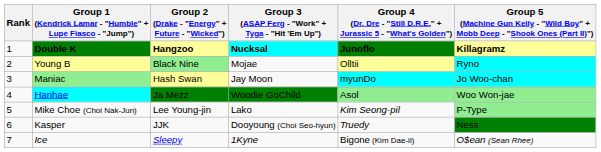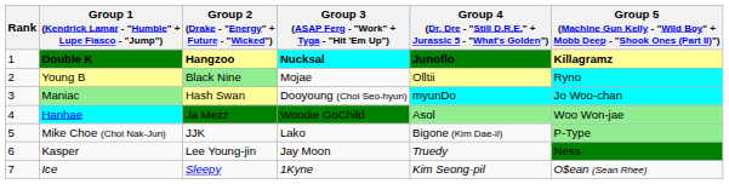 <table class="wikitable">
 <tr>
 <th>Rank</th>
 <th>Group 1 <br><small>(<a href='#'>Kendrick Lamar</a> - "<a href='#'>Humble</a>" + <br> <a href='#'>Lupe Fiasco</a> - "Jump")</small></th>
 <th>Group 2 <br><small>(<a href='#'>Drake</a> - "<a href='#'>Energy</a>" + <br> <a href='#'>Future</a> - "<a href='#'>Wicked</a>")</small></th>
 <th>Group 3 <br><small>(<a href='#'>ASAP Ferg</a> - "Work" + <br> <a href='#'>Tyga</a> - "Hit 'Em Up")</small></th>
 <th>Group 4 <br><small>(<a href='#'>Dr. Dre</a> - "<a href='#'>Still D.R.E.</a>" + <br> <a href='#'>Jurassic 5</a> - "<a href='#'>What's Golden</a>")</small></th>
 <th>Group 5 <br><small>(<a href='#'>Machine Gun Kelly</a> - "<a href='#'>Wild Boy</a>" + <br> <a href='#'>Mobb Deep</a> - "<a href='#'>Shook Ones (Part II)</a>")</small></th>
 </tr>
 <tr>
 <td>1</td>
 <td style="background:green"><strong>Double K</strong></td>
 <td align=left style=background:#FFFF99;><strong>Hangzoo</strong></td>
 <td align=left style=background:aqua;><strong>Nucksal</strong></td>
 <td style="background:green"><strong>Junoflo</strong></td>
 <td align=left style=background:#FFFF99;><strong>Killagramz</strong></td>
 </tr>
 <tr>
 <td>2</td>
 <td align=left style=background:#FFFF99;>Young B</td>
 <td style="background:lightgreen">Black Nine</td>
 <td>Mojae</td>
 <td align=left style=background:#FFFF99;>Olltii</td>
 <td align=left style=background:aqua;>Ryno</td>
 </tr>
 <tr>
 <td>3</td>
 <td style="background:lightgreen">Maniac</td>
 <td align=left style=background:#FFFF99;>Hash Swan</td>
-<td>Jay Moon</td>
+<td>Dooyoung <small>(Choi Seo-hyun)</small></td>
 <td align=left style=background:aqua;>myunDo</td>
 <td align=left style=background:aqua;>Jo Woo-chan</td>
 </tr>
 <tr>
 <td>4</td>
 <td align=left style=background:aqua;><a href='#'>Hanhae</a></td>
 <td style="background:green">Ja Mezz</td>
 <td style="background:green">Woodie GoChild</td>
 <td style="background:lightgreen">Asol</td>
 <td style="background:lightgreen">Woo Won-jae</td>
 </tr>
 <tr>
 <td>5</td>
 <td>Mike Choe <small>(Choi Nak-Jun)</small></td>
-<td>Lee Young-jin</td>
+<td>JJK</td>
 <td>Lako</td>
-<td><em>Kim Seong-pil</em></td>
+<td>Bigone<small> (Kim Dae-il) </small></td>
 <td style="background:lightgreen">P-Type</td>
 </tr>
 <tr>
 <td>6</td>
 <td>Kasper</td>
-<td>JJK</td>
-<td>Dooyoung <small>(Choi Seo-hyun)</small></td>
+<td>Lee Young-jin</td>
+<td>Jay Moon</td>
 <td><em>Truedy</em></td>
 <td style="background:green">Ness</td>
 </tr>
 <tr>
 <td rowspan=2>7</td>
 <td rowspan=2><em>Ice</em></td>
 <td rowspan=2><em><a href='#'>Sleepy</a></em></td>
 <td rowspan=2><em>1Kyne</em></td>
-<td>Bigone<small> (Kim Dae-il) </small></td>
+<td><em>Kim Seong-pil</em></td>
 <td rowspan=2><em>O$ean <small>(Sean Rhee)</small></em></td>
 </tr>
 </table>
